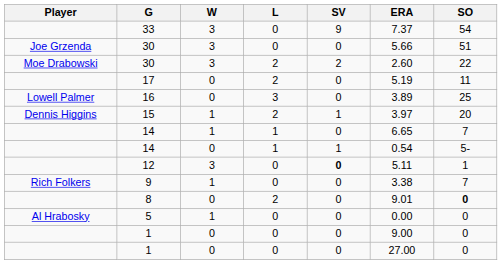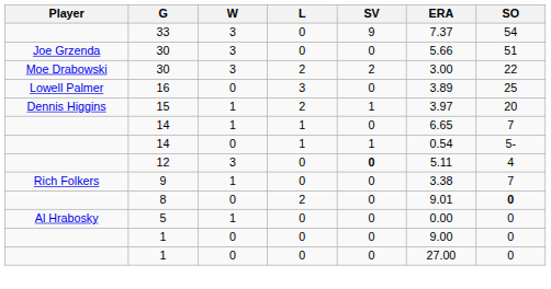 <table class="wikitable sortable">
 <tr>
 <th bgcolor="#DDDDFF" width="16%">Player</th>
 <th bgcolor="#DDDDFF" width="9%">G</th>
 <th bgcolor="#DDDDFF" width="9%">W</th>
 <th bgcolor="#DDDDFF" width="9%">L</th>
 <th bgcolor="#DDDDFF" width="9%">SV</th>
 <th bgcolor="#DDDDFF" width="9%">ERA</th>
 <th bgcolor="#DDDDFF" width="9%">SO</th>
 </tr>
 <tr align="center">
 <td></td>
 <td>33</td>
 <td>3</td>
 <td>0</td>
 <td>9</td>
 <td>7.37</td>
 <td>54</td>
 </tr>
 <tr align="center">
 <td><a href='#'>Joe Grzenda</a></td>
 <td>30</td>
 <td>3</td>
 <td>0</td>
 <td>0</td>
 <td>5.66</td>
 <td>51</td>
 </tr>
 <tr align=center>
 <td><a href='#'>Moe Drabowski</a></td>
 <td>30</td>
 <td>3</td>
 <td>2</td>
 <td>2</td>
-<td>2.60</td>
+<td>3.00</td>
 <td>22</td>
-</tr>
-<tr align=center>
-<td></td>
-<td>17</td>
-<td>0</td>
-<td>2</td>
-<td>0</td>
-<td>5.19</td>
-<td>11</td>
 </tr>
 <tr align="center">
 <td><a href='#'>Lowell Palmer</a></td>
 <td>16</td>
 <td>0</td>
 <td>3</td>
 <td>0</td>
 <td>3.89</td>
 <td>25</td>
 </tr>
 <tr align=center>
 <td><a href='#'>Dennis Higgins</a></td>
 <td>15</td>
 <td>1</td>
 <td>2</td>
 <td>1</td>
 <td>3.97</td>
 <td>20</td>
 </tr>
 <tr align=center>
 <td></td>
 <td>14</td>
 <td>1</td>
 <td>1</td>
 <td>0</td>
 <td>6.65</td>
 <td>7</td>
 </tr>
 <tr align="center">
 <td></td>
 <td>14</td>
 <td>0</td>
 <td>1</td>
 <td>1</td>
 <td>0.54</td>
 <td>5-</td>
 </tr>
 <tr align="center">
 <td></td>
 <td>12</td>
 <td>3</td>
 <td>0</td>
 <td><strong>0</strong></td>
 <td>5.11</td>
-<td>1</td>
+<td>4</td>
 </tr>
 <tr align="center">
 <td><a href='#'>Rich Folkers</a></td>
 <td>9</td>
 <td>1</td>
 <td>0</td>
 <td>0</td>
 <td>3.38</td>
 <td>7</td>
 </tr>
 <tr align=center>
 <td></td>
 <td>8</td>
 <td>0</td>
 <td>2</td>
 <td>0</td>
 <td>9.01</td>
 <td><strong>0</strong></td>
 </tr>
 <tr align="center">
 <td><a href='#'>Al Hrabosky</a></td>
 <td>5</td>
 <td>1</td>
 <td>0</td>
 <td>0</td>
 <td>0.00</td>
 <td>0</td>
 </tr>
 <tr align=center>
 <td></td>
 <td>1</td>
 <td>0</td>
 <td>0</td>
 <td>0</td>
 <td>9.00</td>
 <td>0</td>
 </tr>
 <tr align="center">
 <td></td>
 <td>1</td>
 <td>0</td>
 <td>0</td>
 <td>0</td>
 <td>27.00</td>
 <td>0</td>
 </tr>
 </table>
